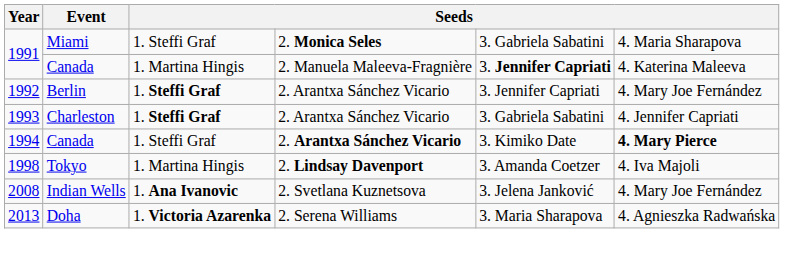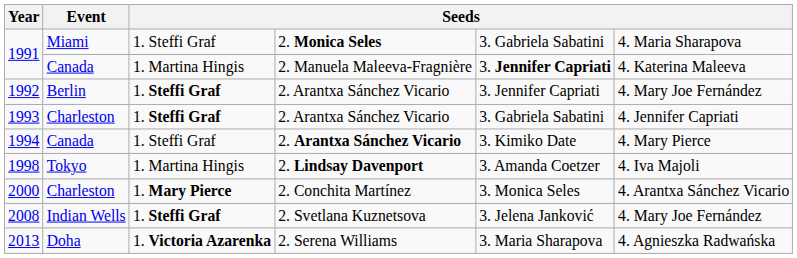 <table class="wikitable nowrap">
 <tr>
 <th scope="col">Year</th>
 <th scope="col">Event</th>
 <th scope="col" colspan="4">Seeds</th>
 </tr>
 <tr>
 <td rowspan="2"><a href='#'>1991</a></td>
 <td><a href='#'>Miami</a></td>
 <td>1.  Steffi Graf</td>
 <td>2.  <strong>Monica Seles</strong></td>
 <td>3.  Gabriela Sabatini</td>
 <td>4.  Maria Sharapova</td>
 </tr>
 <tr>
 <td><a href='#'>Canada</a></td>
 <td>1.  Martina Hingis</td>
 <td>2.  Manuela Maleeva-Fragnière</td>
 <td>3.  <strong>Jennifer Capriati</strong></td>
 <td>4.  Katerina Maleeva</td>
 </tr>
 <tr>
 <td><a href='#'>1992</a></td>
 <td><a href='#'>Berlin</a></td>
 <td>1.  <strong>Steffi Graf</strong></td>
 <td>2.  Arantxa Sánchez Vicario</td>
 <td>3.  Jennifer Capriati</td>
 <td>4.  Mary Joe Fernández</td>
 </tr>
 <tr>
 <td><a href='#'>1993</a></td>
 <td><a href='#'>Charleston</a></td>
 <td>1.  <strong>Steffi Graf</strong></td>
 <td>2.  Arantxa Sánchez Vicario</td>
 <td>3.  Gabriela Sabatini</td>
 <td>4.  Jennifer Capriati</td>
 </tr>
 <tr>
 <td><a href='#'>1994</a></td>
 <td><a href='#'>Canada</a></td>
 <td>1.  Steffi Graf</td>
 <td>2.  <strong>Arantxa Sánchez Vicario</strong></td>
 <td>3.  Kimiko Date</td>
-<td><strong>4.  Mary Pierce</strong></td>
+<td>4.  Mary Pierce</td>
 </tr>
 <tr>
 <td><a href='#'>1998</a></td>
 <td><a href='#'>Tokyo</a></td>
 <td>1.  Martina Hingis</td>
 <td>2.  <strong>Lindsay Davenport</strong></td>
 <td>3.  Amanda Coetzer</td>
 <td>4.  Iva Majoli</td>
 </tr>
 <tr>
+<td><a href='#'>2000</a></td>
+<td><a href='#'>Charleston</a></td>
+<td>1.  <strong>Mary Pierce</strong></td>
+<td>2.  Conchita Martínez</td>
+<td>3.  Monica Seles</td>
+<td>4.  Arantxa Sánchez Vicario</td>
+</tr>
+<tr>
 <td><a href='#'>2008</a></td>
 <td><a href='#'>Indian Wells</a></td>
-<td>1.  <strong>Ana Ivanovic</strong></td>
+<td>1.  <strong>Steffi Graf</strong></td>
 <td>2.  Svetlana Kuznetsova</td>
 <td>3.  Jelena Janković</td>
 <td>4.  Mary Joe Fernández</td>
 </tr>
 <tr>
 <td><a href='#'>2013</a></td>
 <td><a href='#'>Doha</a></td>
 <td>1.  <strong>Victoria Azarenka</strong></td>
 <td>2.  Serena Williams</td>
 <td>3.  Maria Sharapova</td>
 <td>4.  Agnieszka Radwańska</td>
 </tr>
 </table>
